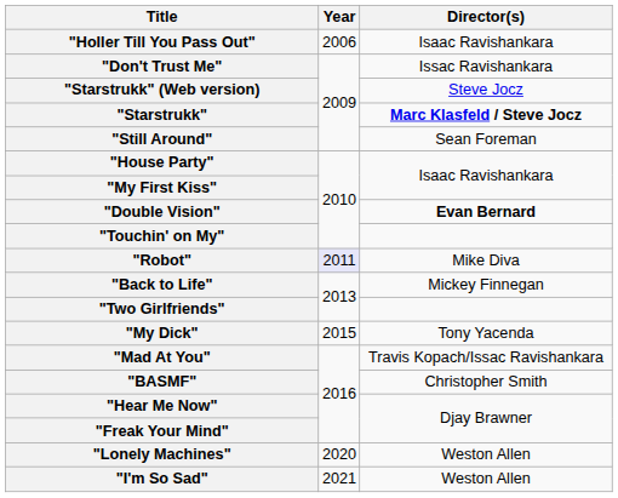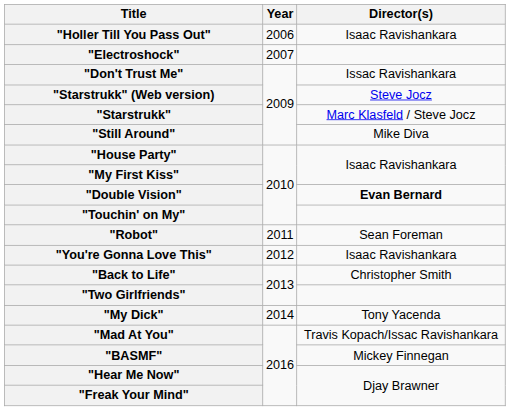 <table class="wikitable plainrowheaders" style="text-align:center;">
 <tr>
 <th scope="col" style="width:20em;">Title</th>
 <th scope="col">Year</th>
 <th scope="col" style="width:16em;">Director(s)</th>
 </tr>
 <tr>
 <th scope="row">"Holler Till You Pass Out"</th>
 <td>2006</td>
 <td>Isaac Ravishankara</td>
 </tr>
 <tr>
+<th scope="row">"Electroshock"</th>
+<td>2007</td>
+<td></td>
+</tr>
+<tr>
 <th scope="row">"Don't Trust Me"</th>
 <td rowspan="4">2009</td>
 <td>Issac Ravishankara</td>
 </tr>
 <tr>
 <th scope="row">"Starstrukk" (Web version)</th>
 <td><a href='#'>Steve Jocz</a></td>
 </tr>
 <tr>
 <th scope="row">"Starstrukk"</th>
-<td><strong><a href='#'>Marc Klasfeld</a> / Steve Jocz</strong></td>
+<td><a href='#'>Marc Klasfeld</a> / Steve Jocz</td>
 </tr>
 <tr>
 <th scope="row">"Still Around"</th>
-<td>Sean Foreman</td>
+<td>Mike Diva</td>
 </tr>
 <tr>
 <th scope="row">"House Party"</th>
 <td rowspan="4">2010</td>
 <td rowspan="2">Isaac Ravishankara</td>
 </tr>
 <tr>
 <th scope="row">"My First Kiss"</th>
 </tr>
 <tr>
 <th scope="row">"Double Vision"</th>
 <td><strong>Evan Bernard</strong></td>
 </tr>
 <tr>
 <th scope="row">"Touchin' on My"</th>
 <td></td>
 </tr>
 <tr>
 <th scope="row">"Robot"</th>
-<td style="background: lavender;">2011</td>
-<td>Mike Diva</td>
+<td>2011</td>
+<td>Sean Foreman</td>
+</tr>
+<tr>
+<th scope="row">"You're Gonna Love This"</th>
+<td>2012</td>
+<td>Isaac Ravishankara</td>
 </tr>
 <tr>
 <th scope="row">"Back to Life"</th>
 <td rowspan="2">2013</td>
-<td>Mickey Finnegan</td>
+<td>Christopher Smith</td>
 </tr>
 <tr>
 <th scope="row">"Two Girlfriends"</th>
 <td></td>
 </tr>
 <tr>
 <th scope="row">"My Dick"</th>
-<td>2015</td>
+<td>2014</td>
 <td>Tony Yacenda</td>
 </tr>
 <tr>
 <th scope="row">"Mad At You"</th>
 <td rowspan="4">2016</td>
 <td>Travis Kopach/Issac Ravishankara</td>
 </tr>
 <tr>
 <th scope="row">"BASMF"</th>
-<td>Christopher Smith</td>
+<td>Mickey Finnegan</td>
 </tr>
 <tr>
 <th scope="row">"Hear Me Now"</th>
 <td rowspan="2">Djay Brawner</td>
 </tr>
 <tr>
 <th scope="row">"Freak Your Mind"</th>
 </tr>
-<tr>
-<th scope="row">"Lonely Machines"</th>
-<td>2020</td>
-<td>Weston Allen</td>
-</tr>
-<tr>
-<th scope="row">"I'm So Sad"</th>
-<td>2021</td>
-<td>Weston Allen</td>
-</tr>
 </table>
